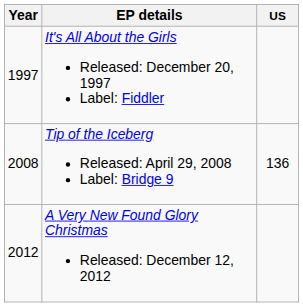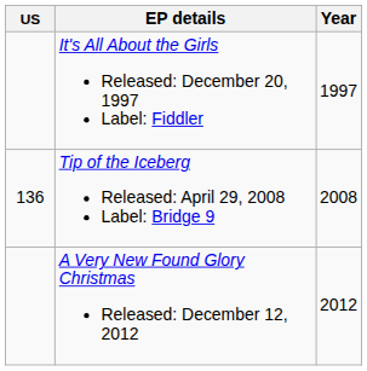 <table class="wikitable" style="text-align:center;">
 <tr>
+<th style="width:3em;font-size:85%">US<br></th>
+<th style="width:240px;">EP details</th>
 <th>Year</th>
-<th style="width:240px;">EP details</th>
-<th style="width:3em;font-size:85%">US<br></th>
 </tr>
 <tr>
+<td></td>
+<td style="text-align:left;"><em><a href='#'>It's All About the Girls</a></em><br><ul><li>Released: December 20, 1997</li><li>Label: <a href='#'>Fiddler</a></li></ul></td>
 <td>1997</td>
-<td style="text-align:left;"><em><a href='#'>It's All About the Girls</a></em><br><ul><li>Released: December 20, 1997</li><li>Label: <a href='#'>Fiddler</a></li></ul></td>
-<td></td>
 </tr>
 <tr>
+<td>136</td>
+<td style="text-align:left;"><em><a href='#'>Tip of the Iceberg</a></em><br><ul><li>Released: April 29, 2008</li><li>Label: <a href='#'>Bridge 9</a></li></ul></td>
 <td>2008</td>
-<td style="text-align:left;"><em><a href='#'>Tip of the Iceberg</a></em><br><ul><li>Released: April 29, 2008</li><li>Label: <a href='#'>Bridge 9</a></li></ul></td>
-<td>136</td>
 </tr>
 <tr>
+<td></td>
+<td style="text-align:left;"><em><a href='#'>A Very New Found Glory Christmas</a></em><br><ul><li>Released: December 12, 2012</li></ul></td>
 <td>2012</td>
-<td style="text-align:left;"><em><a href='#'>A Very New Found Glory Christmas</a></em><br><ul><li>Released: December 12, 2012</li></ul></td>
-<td></td>
 </tr>
 </table>
